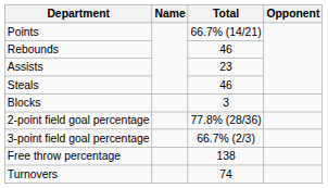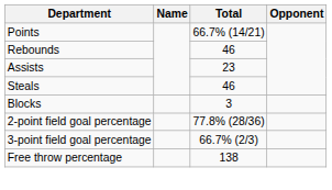 <table class=wikitable style="font-size:90%;">
 <tr>
 <th>Department</th>
 <th>Name</th>
 <th>Total</th>
 <th>Opponent</th>
 </tr>
 <tr>
 <td>Points</td>
 <td rowspan=4></td>
 <td align=center>66.7% (14/21)</td>
 <td rowspan=4></td>
 </tr>
 <tr>
 <td>Rebounds</td>
 <td align=center>46</td>
 </tr>
 <tr>
 <td>Assists</td>
 <td align=center>23</td>
 </tr>
 <tr>
 <td>Steals</td>
 <td align=center>46</td>
 </tr>
 <tr>
 <td>Blocks</td>
 <td></td>
 <td align=center>3</td>
 <td></td>
 </tr>
 <tr>
 <td>2-point field goal percentage</td>
 <td></td>
 <td align=center>77.8% (28/36)</td>
 <td></td>
 </tr>
 <tr>
 <td>3-point field goal percentage</td>
 <td></td>
 <td align=center>66.7% (2/3)</td>
 <td></td>
 </tr>
 <tr>
 <td>Free throw percentage</td>
 <td></td>
 <td align=center>138</td>
 <td></td>
 </tr>
-<tr>
-<td>Turnovers</td>
-<td></td>
-<td align=center>74</td>
-<td></td>
-</tr>
 </table>
